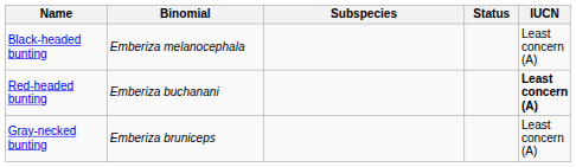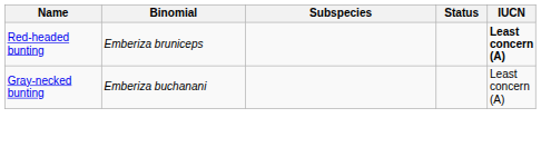 <table width=60% class="wikitable">
 <tr>
 <th width=20%>Name</th>
 <th width=30%>Binomial</th>
 <th width=40%>Subspecies</th>
 <th width=30%>Status</th>
 <th width=30%>IUCN</th>
 </tr>
 <tr>
-<td><a href='#'>Black-headed bunting</a><br></td>
-<td><em>Emberiza melanocephala</em></td>
-<td></td>
-<td></td>
-<td>Least concern<br>(A)</td>
-</tr>
-<tr>
 <td><a href='#'>Red-headed bunting</a><br></td>
-<td><em>Emberiza buchanani</em></td>
+<td><em>Emberiza bruniceps</em></td>
 <td></td>
 <td></td>
 <td><strong>Least concern<br>(A)</strong></td>
 </tr>
 <tr>
 <td><a href='#'>Gray-necked bunting</a><br></td>
-<td><em>Emberiza bruniceps</em></td>
+<td><em>Emberiza buchanani</em></td>
 <td></td>
 <td></td>
 <td>Least concern<br>(A)</td>
 </tr>
 </table>
